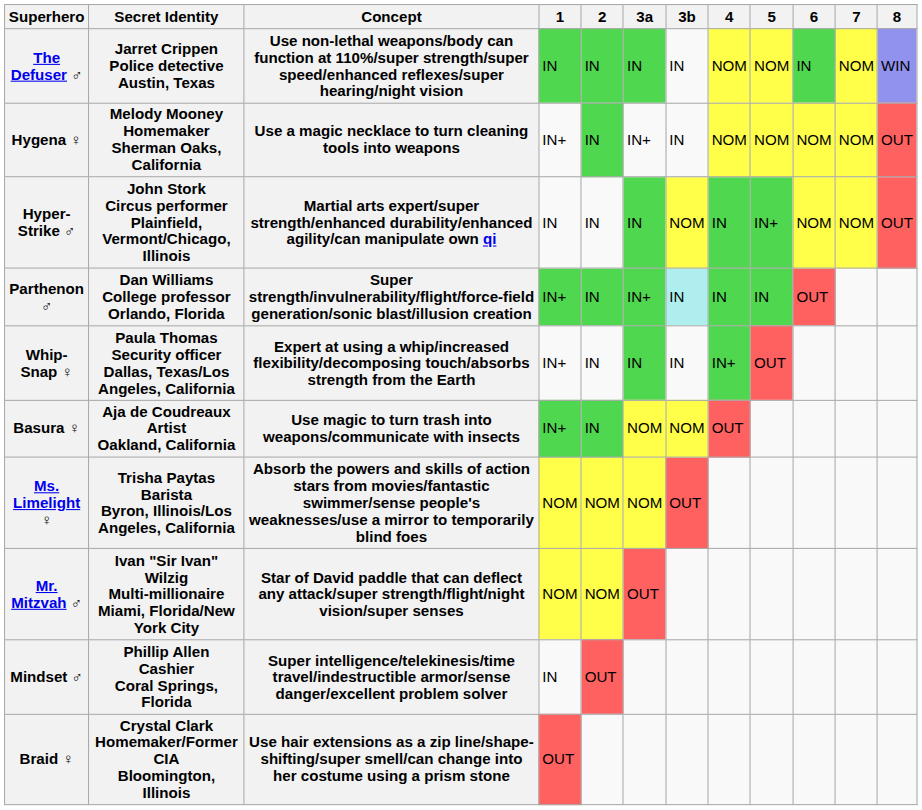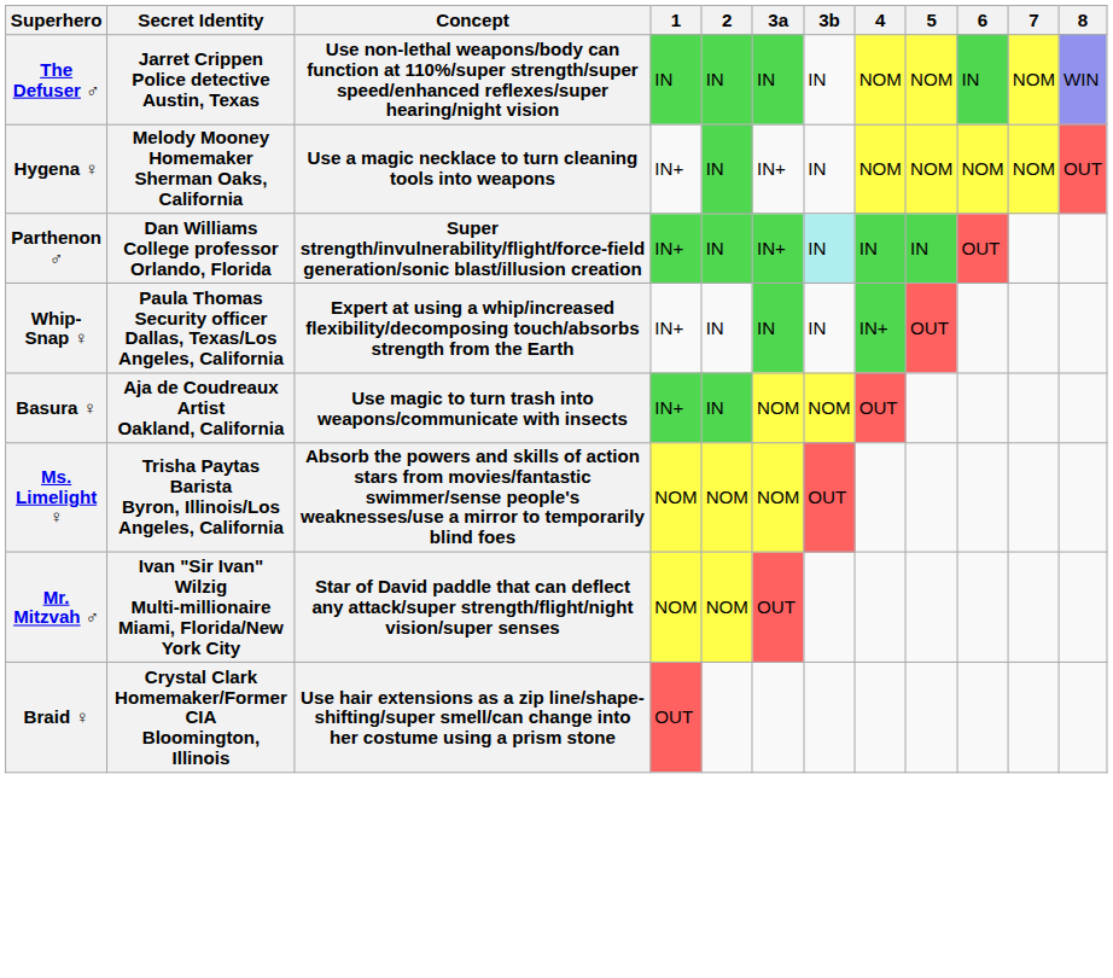 <table class="wikitable" style="font-size:90%;">
 <tr>
 <th>Superhero</th>
 <th>Secret Identity</th>
 <th>Concept</th>
 <th>1</th>
 <th>2</th>
 <th>3a</th>
 <th>3b</th>
 <th>4</th>
 <th>5</th>
 <th>6</th>
 <th>7</th>
 <th>8</th>
 </tr>
 <tr>
 <th><a href='#'>The Defuser</a> ♂</th>
 <th>Jarret Crippen<br>Police detective<br>Austin, Texas</th>
 <th>Use non-lethal weapons/body can function at 110%/super strength/super speed/enhanced reflexes/super hearing/night vision</th>
 <td style="background:#50d750;">IN</td>
 <td style="background:#50d750;">IN</td>
 <td style="background:#50d750;">IN</td>
 <td>IN</td>
 <td style="background:#FFFF4A;">NOM</td>
 <td style="background:#FFFF4A;">NOM</td>
 <td style="background:#50d750;">IN</td>
 <td style="background:#FFFF4A;">NOM</td>
 <td style="background:#9191EE;">WIN</td>
 </tr>
 <tr>
 <th>Hygena ♀</th>
 <th>Melody Mooney<br>Homemaker<br>Sherman Oaks, California</th>
 <th>Use a magic necklace to turn cleaning tools into weapons</th>
 <td>IN+</td>
 <td style="background:#50d750;">IN</td>
 <td>IN+</td>
 <td>IN</td>
 <td style="background:#FFFF4A;">NOM</td>
 <td style="background:#FFFF4A;">NOM</td>
-<td style="background:#FFFF4A;">NOM</td>
-<td style="background:#FFFF4A;">NOM</td>
-<td style="background:#ff6161;">OUT</td>
-</tr>
-<tr>
-<th>Hyper-Strike ♂</th>
-<th>John Stork<br>Circus performer<br>Plainfield, Vermont/Chicago, Illinois</th>
-<th>Martial arts expert/super strength/enhanced durability/enhanced agility/can manipulate own <a href='#'>qi</a></th>
-<td>IN</td>
-<td>IN</td>
-<td style="background:#50d750;">IN</td>
-<td style="background:#FFFF4A;">NOM</td>
-<td style="background:#50d750;">IN</td>
-<td style="background:#50d750;">IN+</td>
 <td style="background:#FFFF4A;">NOM</td>
 <td style="background:#FFFF4A;">NOM</td>
 <td style="background:#ff6161;">OUT</td>
 </tr>
 <tr>
 <th>Parthenon ♂</th>
 <th>Dan Williams<br>College professor<br>Orlando, Florida</th>
 <th>Super strength/invulnerability/flight/force-field generation/sonic blast/illusion creation</th>
 <td style="background:#50d750;">IN+</td>
 <td style="background:#50d750;">IN</td>
 <td style="background:#50d750;">IN+</td>
 <td style="background: paleturquoise;">IN</td>
 <td style="background:#50d750;">IN</td>
 <td style="background:#50d750;">IN</td>
 <td style="background:#ff6161;">OUT</td>
 <td></td>
 <td></td>
 </tr>
 <tr>
 <th>Whip-Snap ♀</th>
 <th>Paula Thomas<br>Security officer<br>Dallas, Texas/Los Angeles, California</th>
 <th>Expert at using a whip/increased flexibility/decomposing touch/absorbs strength from the Earth</th>
 <td>IN+</td>
 <td>IN</td>
 <td style="background:#50d750;">IN</td>
 <td>IN</td>
 <td style="background:#50d750;">IN+</td>
 <td style="background:#ff6161;">OUT</td>
 <td></td>
 <td></td>
 <td></td>
 </tr>
 <tr>
 <th>Basura ♀</th>
 <th>Aja de Coudreaux<br>Artist<br>Oakland, California</th>
 <th>Use magic to turn trash into weapons/communicate with insects</th>
 <td style="background:#50d750;">IN+</td>
 <td style="background:#50d750;">IN</td>
 <td style="background:#FFFF4A;">NOM</td>
 <td style="background:#FFFF4A;">NOM</td>
 <td style="background:#ff6161;">OUT</td>
 <td></td>
 <td></td>
 <td></td>
 <td></td>
 </tr>
 <tr>
 <th><a href='#'>Ms. Limelight</a> ♀</th>
 <th>Trisha Paytas<br>Barista<br>Byron, Illinois/Los Angeles, California</th>
 <th>Absorb the powers and skills of action stars from movies/fantastic swimmer/sense people's weaknesses/use a mirror to temporarily blind foes</th>
 <td style="background:#FFFF4A;">NOM</td>
 <td style="background:#FFFF4A;">NOM</td>
 <td style="background:#FFFF4A;">NOM</td>
 <td style="background:#ff6161;">OUT</td>
 <td></td>
 <td></td>
 <td></td>
 <td></td>
 <td></td>
 </tr>
 <tr>
 <th><a href='#'>Mr. Mitzvah</a> ♂</th>
 <th>Ivan "Sir Ivan" Wilzig<br>Multi-millionaire<br>Miami, Florida/New York City</th>
 <th>Star of David paddle that can deflect any attack/super strength/flight/night vision/super senses</th>
 <td style="background:#FFFF4A;">NOM</td>
 <td style="background:#FFFF4A;">NOM</td>
 <td style="background:#ff6161;">OUT</td>
 <td></td>
 <td></td>
 <td></td>
 <td></td>
 <td></td>
 <td></td>
 </tr>
 <tr>
-<th>Mindset ♂</th>
-<th>Phillip Allen<br>Cashier<br>Coral Springs, Florida</th>
-<th>Super intelligence/telekinesis/time travel/indestructible armor/sense danger/excellent problem solver</th>
-<td>IN</td>
-<td style="background:#ff6161;">OUT</td>
-<td></td>
-<td></td>
-<td></td>
-<td></td>
-<td></td>
-<td></td>
-<td></td>
-</tr>
-<tr>
 <th>Braid ♀</th>
 <th>Crystal Clark<br>Homemaker/Former CIA<br>Bloomington, Illinois</th>
 <th>Use hair extensions as a zip line/shape-shifting/super smell/can change into her costume using a prism stone</th>
 <td style="background:#ff6161;">OUT</td>
 <td></td>
 <td></td>
 <td></td>
 <td></td>
 <td></td>
 <td></td>
 <td></td>
 <td></td>
 </tr>
 </table>
